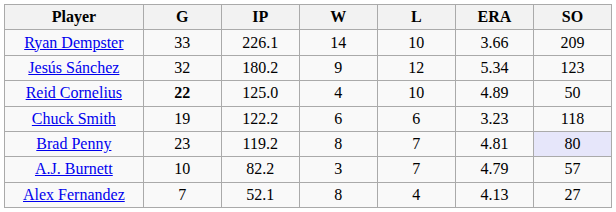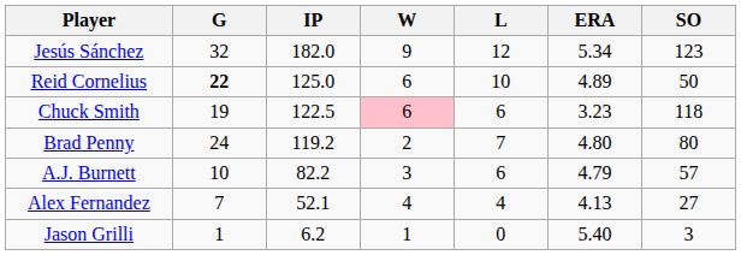 <table class="wikitable sortable">
 <tr>
 <th bgcolor="#DDDDFF" width="16%">Player</th>
 <th bgcolor="#DDDDFF" width="9%">G</th>
 <th bgcolor="#DDDDFF" width="9%">IP</th>
 <th bgcolor="#DDDDFF" width="9%">W</th>
 <th bgcolor="#DDDDFF" width="9%">L</th>
 <th bgcolor="#DDDDFF" width="9%">ERA</th>
 <th bgcolor="#DDDDFF" width="9%">SO</th>
 </tr>
-<tr align="center">
-<td><a href='#'>Ryan Dempster</a></td>
-<td>33</td>
-<td>226.1</td>
-<td>14</td>
-<td>10</td>
-<td>3.66</td>
-<td>209</td>
-</tr>
 <tr align=center>
 <td><a href='#'>Jesús Sánchez</a></td>
 <td>32</td>
-<td>180.2</td>
+<td>182.0</td>
 <td>9</td>
 <td>12</td>
 <td>5.34</td>
 <td>123</td>
 </tr>
 <tr align=center>
 <td><a href='#'>Reid Cornelius</a></td>
 <td><strong>22</strong></td>
 <td>125.0</td>
-<td>4</td>
+<td>6</td>
 <td>10</td>
 <td>4.89</td>
 <td>50</td>
 </tr>
 <tr align=center>
 <td><a href='#'>Chuck Smith</a></td>
 <td>19</td>
-<td>122.2</td>
-<td>6</td>
+<td>122.5</td>
+<td style="background: pink;">6</td>
 <td>6</td>
 <td>3.23</td>
 <td>118</td>
 </tr>
 <tr align=center>
 <td><a href='#'>Brad Penny</a></td>
-<td>23</td>
+<td>24</td>
 <td>119.2</td>
-<td>8</td>
+<td>2</td>
 <td>7</td>
-<td>4.81</td>
-<td style="background: lavender;">80</td>
+<td>4.80</td>
+<td>80</td>
 </tr>
 <tr align=center>
 <td><a href='#'>A.J. Burnett</a></td>
 <td>10</td>
 <td>82.2</td>
 <td>3</td>
-<td>7</td>
+<td>6</td>
 <td>4.79</td>
 <td>57</td>
 </tr>
 <tr align=center>
 <td><a href='#'>Alex Fernandez</a></td>
 <td>7</td>
 <td>52.1</td>
-<td>8</td>
+<td>4</td>
 <td>4</td>
 <td>4.13</td>
 <td>27</td>
 </tr>
+<tr align=center>
+<td><a href='#'>Jason Grilli</a></td>
+<td>1</td>
+<td>6.2</td>
+<td>1</td>
+<td>0</td>
+<td>5.40</td>
+<td>3</td>
+</tr>
 </table>
